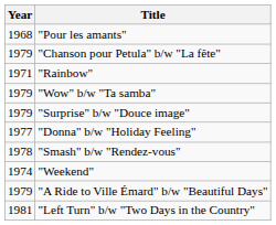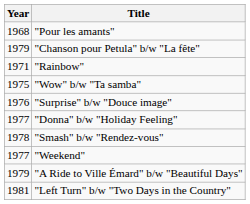 <table class="wikitable">
 <tr>
 <th>Year</th>
 <th>Title</th>
 </tr>
 <tr>
 <td>1968</td>
 <td>"Pour les amants"</td>
 </tr>
 <tr>
 <td>1979</td>
 <td>"Chanson pour Petula" b/w "La fête"</td>
 </tr>
 <tr>
 <td>1971</td>
 <td>"Rainbow"</td>
 </tr>
 <tr>
-<td>1979</td>
+<td>1975</td>
 <td>"Wow" b/w "Ta samba"</td>
 </tr>
 <tr>
-<td>1979</td>
+<td>1976</td>
 <td>"Surprise" b/w "Douce image"</td>
 </tr>
 <tr>
 <td>1977</td>
 <td>"Donna" b/w "Holiday Feeling"</td>
 </tr>
 <tr>
 <td>1978</td>
 <td>"Smash" b/w "Rendez-vous"</td>
 </tr>
 <tr>
-<td>1974</td>
+<td>1977</td>
 <td>"Weekend"</td>
 </tr>
 <tr>
 <td>1979</td>
 <td>"A Ride to Ville Émard" b/w "Beautiful Days"</td>
 </tr>
 <tr>
 <td>1981</td>
 <td>"Left Turn" b/w "Two Days in the Country"</td>
 </tr>
 </table>
